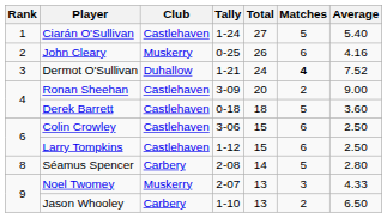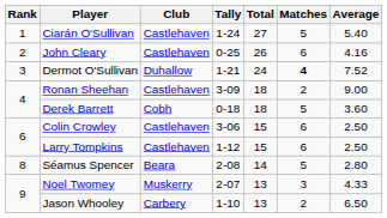 <table class="wikitable">
 <tr>
 <th>Rank</th>
 <th>Player</th>
 <th>Club</th>
 <th>Tally</th>
 <th>Total</th>
 <th>Matches</th>
 <th>Average</th>
 </tr>
 <tr>
 <td rowspan=1 align=center>1</td>
 <td><a href='#'>Ciarán O'Sullivan</a></td>
 <td><a href='#'>Castlehaven</a></td>
 <td align=center>1-24</td>
 <td align=center>27</td>
 <td align=center>5</td>
 <td align=center>5.40</td>
 </tr>
 <tr>
 <td rowspan=1 align=center>2</td>
 <td><a href='#'>John Cleary</a></td>
-<td><a href='#'>Muskerry</a></td>
+<td><a href='#'>Castlehaven</a></td>
 <td align=center>0-25</td>
 <td align=center>26</td>
 <td align=center>6</td>
 <td align=center>4.16</td>
 </tr>
 <tr>
 <td rowspan=1 align=center>3</td>
 <td>Dermot O'Sullivan</td>
 <td><a href='#'>Duhallow</a></td>
 <td align=center>1-21</td>
 <td align=center>24</td>
 <td align=center><strong>4</strong></td>
 <td align=center>7.52</td>
 </tr>
 <tr>
 <td rowspan=2 align=center>4</td>
 <td><a href='#'>Ronan Sheehan</a></td>
 <td><a href='#'>Castlehaven</a></td>
 <td align=center>3-09</td>
-<td align=center>20</td>
+<td align=center>18</td>
 <td align=center>2</td>
 <td align=center>9.00</td>
 </tr>
 <tr>
 <td><a href='#'>Derek Barrett</a></td>
-<td><a href='#'>Castlehaven</a></td>
+<td><a href='#'>Cobh</a></td>
 <td align=center>0-18</td>
 <td align=center>18</td>
 <td align=center>5</td>
 <td align=center>3.60</td>
 </tr>
 <tr>
 <td rowspan=2 align=center>6</td>
 <td><a href='#'>Colin Crowley</a></td>
 <td><a href='#'>Castlehaven</a></td>
 <td align=center>3-06</td>
 <td align=center>15</td>
 <td align=center>6</td>
 <td align=center>2.50</td>
 </tr>
 <tr>
 <td><a href='#'>Larry Tompkins</a></td>
 <td><a href='#'>Castlehaven</a></td>
 <td align=center>1-12</td>
 <td align=center>15</td>
 <td align=center>6</td>
 <td align=center>2.50</td>
 </tr>
 <tr>
 <td rowspan=1 align=center>8</td>
 <td>Séamus Spencer</td>
-<td><a href='#'>Carbery</a></td>
+<td><a href='#'>Beara</a></td>
 <td align=center>2-08</td>
 <td align=center>14</td>
 <td align=center>5</td>
 <td align=center>2.80</td>
 </tr>
 <tr>
 <td rowspan=2 align=center>9</td>
 <td><a href='#'>Noel Twomey</a></td>
 <td><a href='#'>Muskerry</a></td>
 <td align=center>2-07</td>
 <td align=center>13</td>
 <td align=center>3</td>
 <td align=center>4.33</td>
 </tr>
 <tr>
 <td>Jason Whooley</td>
 <td><a href='#'>Carbery</a></td>
 <td align=center>1-10</td>
 <td align=center>13</td>
 <td align=center>2</td>
 <td align=center>6.50</td>
 </tr>
 </table>
